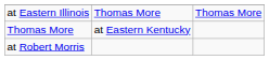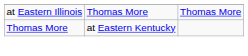 <table class="wikitable">
 <tr>
 </tr>
 <tr>
 <td>at <a href='#'>Eastern Illinois</a></td>
 <td><a href='#'>Thomas More</a></td>
 <td><a href='#'>Thomas More</a></td>
 </tr>
 <tr>
 <td><a href='#'>Thomas More</a></td>
 <td>at <a href='#'>Eastern Kentucky</a></td>
 <td></td>
 </tr>
-<tr>
-<td>at <a href='#'>Robert Morris</a></td>
-<td></td>
-<td></td>
-</tr>
 </table>
